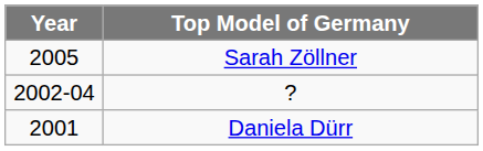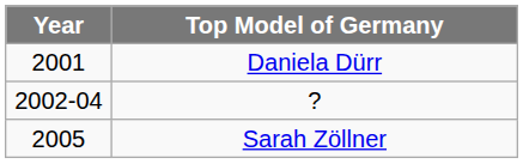 <table class="wikitable sortable" style="font-size: 95%; text-align:center">
 <tr>
 <th width="60" style="background-color:#787878;color:#FFFFFF;">Year</th>
 <th width="250" style="background-color:#787878;color:#FFFFFF;">Top Model of Germany</th>
 </tr>
 <tr>
-<td>2005</td>
-<td><a href='#'>Sarah Zöllner</a></td>
+<td>2001</td>
+<td><a href='#'>Daniela Dürr</a></td>
 </tr>
 <tr>
 <td>2002-04</td>
 <td>?</td>
 </tr>
 <tr>
-<td>2001</td>
-<td><a href='#'>Daniela Dürr</a></td>
+<td>2005</td>
+<td><a href='#'>Sarah Zöllner</a></td>
 </tr>
 </table>
